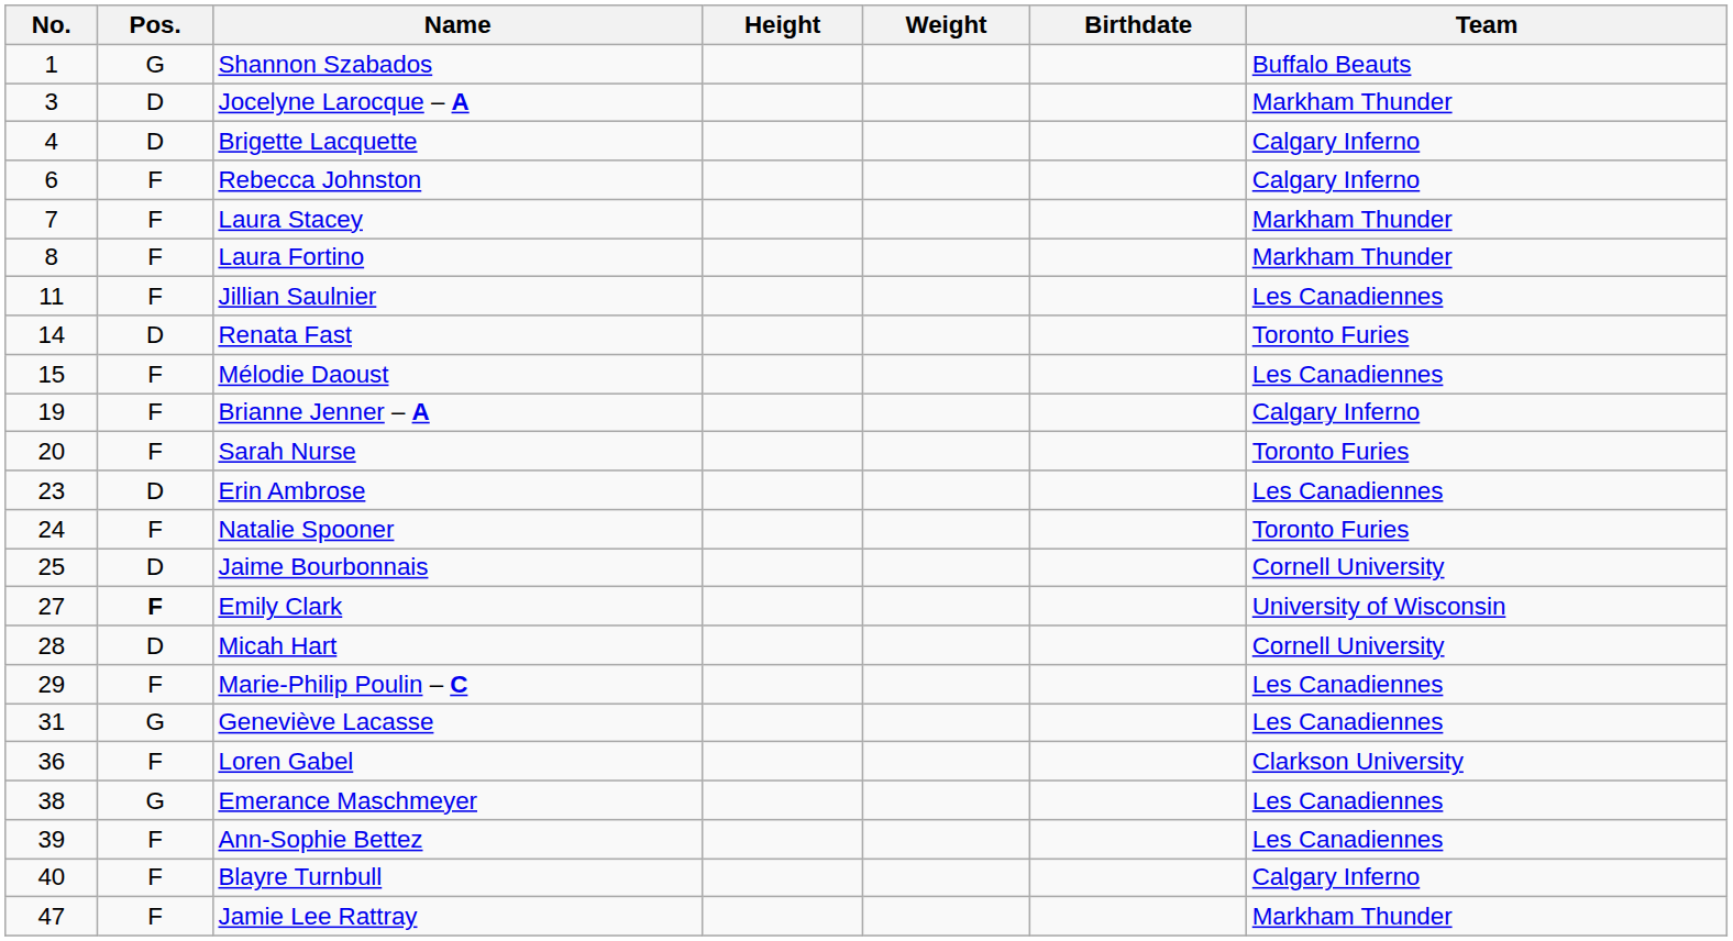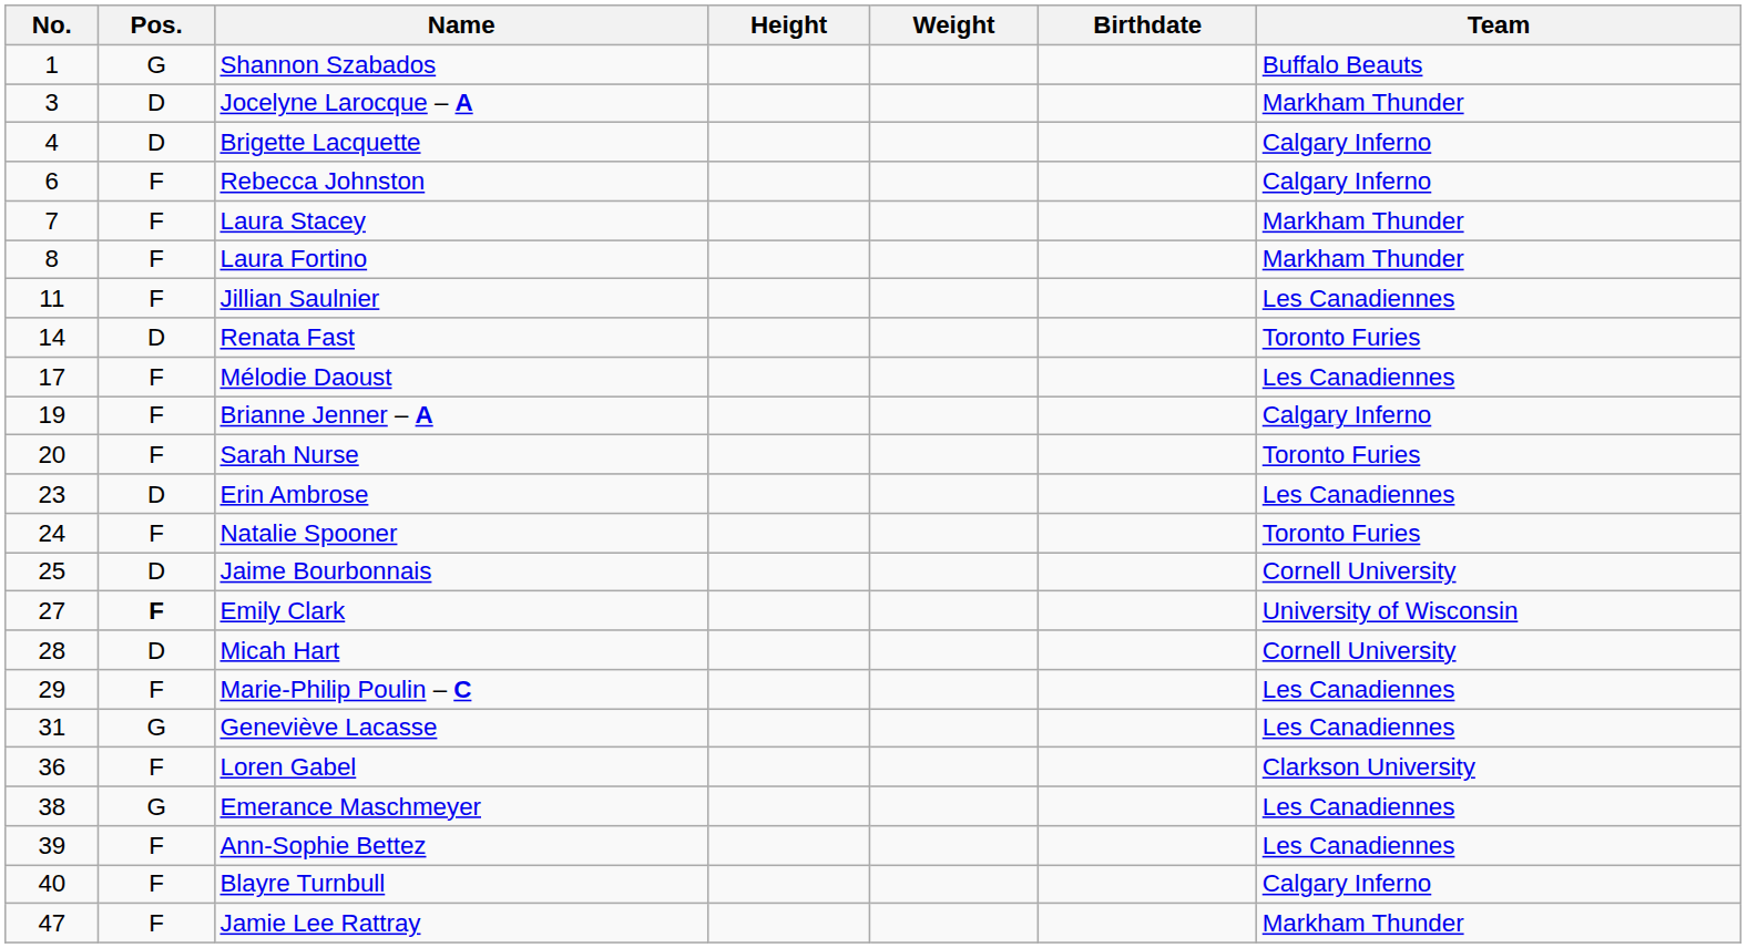 <table width="80%" class="wikitable sortable" style="font-size: 90%; text-align: center;">
 <tr>
 <th>No.</th>
 <th>Pos.</th>
 <th>Name</th>
 <th>Height</th>
 <th>Weight</th>
 <th>Birthdate</th>
 <th>Team</th>
 </tr>
 <tr>
 <td>1</td>
 <td>G</td>
 <td align=left><a href='#'>Shannon Szabados</a></td>
 <td></td>
 <td></td>
 <td></td>
 <td style="text-align:left;"> <a href='#'>Buffalo Beauts</a></td>
 </tr>
 <tr>
 <td>3</td>
 <td>D</td>
 <td align=left><a href='#'>Jocelyne Larocque</a> – <strong><a href='#'>A</a></strong></td>
 <td></td>
 <td></td>
 <td></td>
 <td style="text-align:left;"> <a href='#'>Markham Thunder</a></td>
 </tr>
 <tr>
 <td>4</td>
 <td>D</td>
 <td align=left><a href='#'>Brigette Lacquette</a></td>
 <td></td>
 <td></td>
 <td></td>
 <td style="text-align:left;"> <a href='#'>Calgary Inferno</a></td>
 </tr>
 <tr>
 <td>6</td>
 <td>F</td>
 <td align=left><a href='#'>Rebecca Johnston</a></td>
 <td></td>
 <td></td>
 <td></td>
 <td style="text-align:left;"> <a href='#'>Calgary Inferno</a></td>
 </tr>
 <tr>
 <td>7</td>
 <td>F</td>
 <td align=left><a href='#'>Laura Stacey</a></td>
 <td></td>
 <td></td>
 <td></td>
 <td style="text-align:left;"> <a href='#'>Markham Thunder</a></td>
 </tr>
 <tr>
 <td>8</td>
 <td>F</td>
 <td align=left><a href='#'>Laura Fortino</a></td>
 <td></td>
 <td></td>
 <td></td>
 <td style="text-align:left;"> <a href='#'>Markham Thunder</a></td>
 </tr>
 <tr>
 <td>11</td>
 <td>F</td>
 <td align=left><a href='#'>Jillian Saulnier</a></td>
 <td></td>
 <td></td>
 <td></td>
 <td style="text-align:left;"> <a href='#'>Les Canadiennes</a></td>
 </tr>
 <tr>
 <td>14</td>
 <td>D</td>
 <td align=left><a href='#'>Renata Fast</a></td>
 <td></td>
 <td></td>
 <td></td>
 <td style="text-align:left;"> <a href='#'>Toronto Furies</a></td>
 </tr>
 <tr>
-<td>15</td>
+<td>17</td>
 <td>F</td>
 <td align=left><a href='#'>Mélodie Daoust</a></td>
 <td></td>
 <td></td>
 <td></td>
 <td style="text-align:left;"> <a href='#'>Les Canadiennes</a></td>
 </tr>
 <tr>
 <td>19</td>
 <td>F</td>
 <td align=left><a href='#'>Brianne Jenner</a> – <strong><a href='#'>A</a></strong></td>
 <td></td>
 <td></td>
 <td></td>
 <td style="text-align:left;"> <a href='#'>Calgary Inferno</a></td>
 </tr>
 <tr>
 <td>20</td>
 <td>F</td>
 <td align=left><a href='#'>Sarah Nurse</a></td>
 <td></td>
 <td></td>
 <td></td>
 <td style="text-align:left;"> <a href='#'>Toronto Furies</a></td>
 </tr>
 <tr>
 <td>23</td>
 <td>D</td>
 <td align=left><a href='#'>Erin Ambrose</a></td>
 <td></td>
 <td></td>
 <td></td>
 <td style="text-align:left;"> <a href='#'>Les Canadiennes</a></td>
 </tr>
 <tr>
 <td>24</td>
 <td>F</td>
 <td align=left><a href='#'>Natalie Spooner</a></td>
 <td></td>
 <td></td>
 <td></td>
 <td style="text-align:left;"> <a href='#'>Toronto Furies</a></td>
 </tr>
 <tr>
 <td>25</td>
 <td>D</td>
 <td align=left><a href='#'>Jaime Bourbonnais</a></td>
 <td></td>
 <td></td>
 <td></td>
 <td style="text-align:left;"> <a href='#'>Cornell University</a></td>
 </tr>
 <tr>
 <td>27</td>
 <td><strong>F</strong></td>
 <td align=left><a href='#'>Emily Clark</a></td>
 <td></td>
 <td></td>
 <td></td>
 <td style="text-align:left;"> <a href='#'>University of Wisconsin</a></td>
 </tr>
 <tr>
 <td>28</td>
 <td>D</td>
 <td align=left><a href='#'>Micah Hart</a></td>
 <td></td>
 <td></td>
 <td></td>
 <td style="text-align:left;"> <a href='#'>Cornell University</a></td>
 </tr>
 <tr>
 <td>29</td>
 <td>F</td>
 <td align=left><a href='#'>Marie-Philip Poulin</a> –  <strong><a href='#'>C</a></strong></td>
 <td></td>
 <td></td>
 <td></td>
 <td style="text-align:left;"> <a href='#'>Les Canadiennes</a></td>
 </tr>
 <tr>
 <td>31</td>
 <td>G</td>
 <td align=left><a href='#'>Geneviève Lacasse</a></td>
 <td></td>
 <td></td>
 <td></td>
 <td style="text-align:left;"> <a href='#'>Les Canadiennes</a></td>
 </tr>
 <tr>
 <td>36</td>
 <td>F</td>
 <td align=left><a href='#'>Loren Gabel</a></td>
 <td></td>
 <td></td>
 <td></td>
 <td style="text-align:left;"> <a href='#'>Clarkson University</a></td>
 </tr>
 <tr>
 <td>38</td>
 <td>G</td>
 <td align=left><a href='#'>Emerance Maschmeyer</a></td>
 <td></td>
 <td></td>
 <td></td>
 <td style="text-align:left;"> <a href='#'>Les Canadiennes</a></td>
 </tr>
 <tr>
 <td>39</td>
 <td>F</td>
 <td align=left><a href='#'>Ann-Sophie Bettez</a></td>
 <td></td>
 <td></td>
 <td></td>
 <td style="text-align:left;"> <a href='#'>Les Canadiennes</a></td>
 </tr>
 <tr>
 <td>40</td>
 <td>F</td>
 <td align=left><a href='#'>Blayre Turnbull</a></td>
 <td></td>
 <td></td>
 <td></td>
 <td style="text-align:left;"> <a href='#'>Calgary Inferno</a></td>
 </tr>
 <tr>
 <td>47</td>
 <td>F</td>
 <td align=left><a href='#'>Jamie Lee Rattray</a></td>
 <td></td>
 <td></td>
 <td></td>
 <td style="text-align:left;"> <a href='#'>Markham Thunder</a></td>
 </tr>
 </table>
